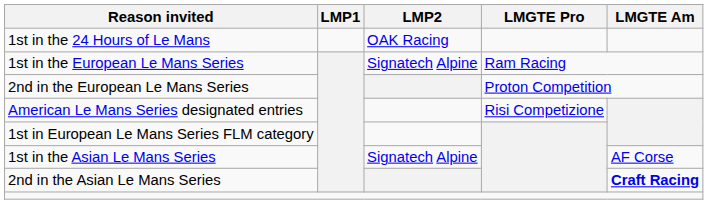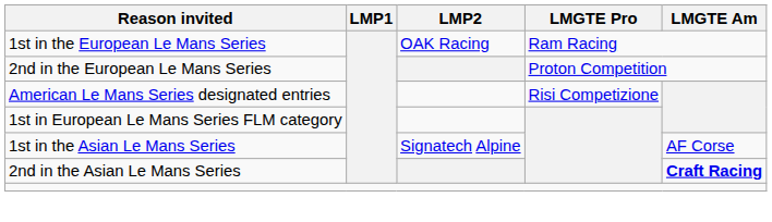 <table class="wikitable" style="font-size: 90%;">
 <tr>
 <th scope="col">Reason invited</th>
 <th scope="col">LMP1</th>
 <th scope="col">LMP2</th>
 <th scope="col">LMGTE Pro</th>
 <th scope="col">LMGTE Am</th>
 </tr>
 <tr>
-<td>1st in the <a href='#'>24 Hours of Le Mans</a></td>
-<td></td>
-<td> <a href='#'>OAK Racing</a></td>
-<td></td>
-<td></td>
-</tr>
-<tr>
 <td>1st in the <a href='#'>European Le Mans Series</a></td>
 <th rowspan=6></th>
-<td> <a href='#'>Signatech</a> <a href='#'>Alpine</a></td>
+<td> <a href='#'>OAK Racing</a></td>
 <td colspan=2> <a href='#'>Ram Racing</a></td>
 </tr>
 <tr>
 <td>2nd in the European Le Mans Series</td>
 <th></th>
 <td colspan=2> <a href='#'>Proton Competition</a></td>
 </tr>
 <tr>
 <td><a href='#'>American Le Mans Series</a> designated entries</td>
 <td></td>
 <td> <a href='#'>Risi Competizione</a></td>
 <th rowspan=2></th>
 </tr>
 <tr>
 <td>1st in European Le Mans Series FLM category</td>
 <td></td>
 <th rowspan=3></th>
 </tr>
 <tr>
 <td>1st in the <a href='#'>Asian Le Mans Series</a></td>
 <td> <a href='#'>Signatech</a> <a href='#'>Alpine</a></td>
 <td> <a href='#'>AF Corse</a></td>
 </tr>
 <tr>
 <td>2nd in the Asian Le Mans Series</td>
 <th></th>
 <td><strong> <a href='#'>Craft Racing</a></strong></td>
 </tr>
 <tr>
 <td colspan="5"></td>
 </tr>
 </table>
